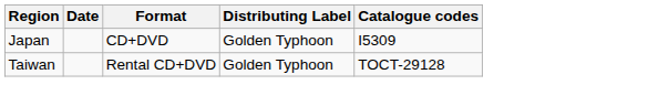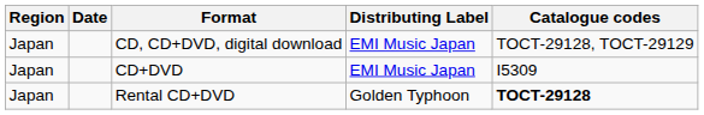 <table class="wikitable">
 <tr>
 <th>Region</th>
 <th>Date</th>
 <th>Format</th>
 <th>Distributing Label</th>
 <th>Catalogue codes</th>
 </tr>
 <tr>
 <td rowspan="1">Japan</td>
 <td></td>
+<td>CD, CD+DVD, digital download</td>
+<td rowspan="1"><a href='#'>EMI Music Japan</a></td>
+<td rowspan="1">TOCT-29128, TOCT-29129</td>
+</tr>
+<tr>
+<td rowspan="1">Japan</td>
+<td></td>
 <td>CD+DVD</td>
-<td rowspan="1">Golden Typhoon</td>
+<td rowspan="1"><a href='#'>EMI Music Japan</a></td>
 <td rowspan="1">I5309</td>
 </tr>
 <tr>
-<td rowspan="1">Taiwan</td>
+<td rowspan="1">Japan</td>
 <td></td>
 <td>Rental CD+DVD</td>
 <td rowspan="1">Golden Typhoon</td>
-<td rowspan="1">TOCT-29128</td>
+<td rowspan="1"><strong>TOCT-29128</strong></td>
 </tr>
 </table>
